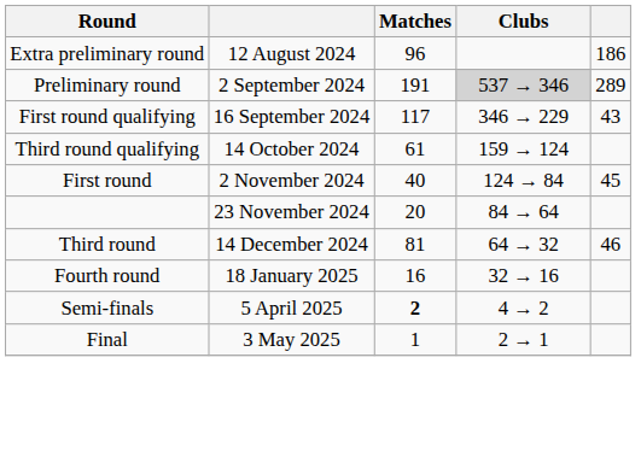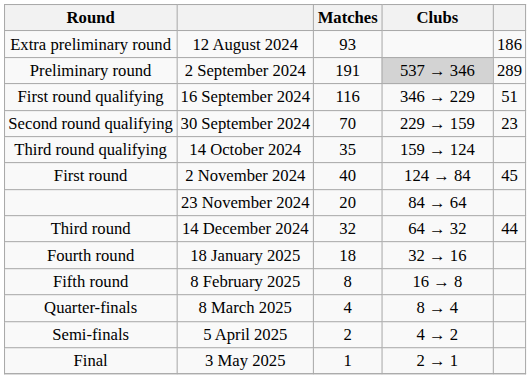 <table class="wikitable">
 <tr>
 <th>Round</th>
 <th></th>
 <th>Matches</th>
 <th style="width:100px;">Clubs</th>
 <th></th>
 </tr>
 <tr align=center>
 <td>Extra preliminary round</td>
 <td>12 August 2024</td>
-<td>96</td>
+<td>93</td>
 <td></td>
 <td>186</td>
 </tr>
 <tr align=center>
 <td>Preliminary round</td>
 <td>2 September 2024</td>
 <td>191</td>
 <td style="background: lightgrey;">537 → 346</td>
 <td>289</td>
 </tr>
 <tr align=center>
 <td>First round qualifying</td>
 <td>16 September 2024</td>
-<td>117</td>
+<td>116</td>
 <td>346 → 229</td>
-<td>43</td>
+<td>51</td>
+</tr>
+<tr align=center>
+<td>Second round qualifying</td>
+<td>30 September 2024</td>
+<td>70</td>
+<td>229 → 159</td>
+<td>23</td>
 </tr>
 <tr align=center>
 <td>Third round qualifying</td>
 <td>14 October 2024</td>
-<td>61</td>
+<td>35</td>
 <td>159 → 124</td>
 <td></td>
 </tr>
 <tr align=center>
 <td>First round</td>
 <td>2 November 2024</td>
 <td>40</td>
 <td>124 → 84</td>
 <td>45</td>
 </tr>
 <tr align=center>
 <td></td>
 <td>23 November 2024</td>
 <td>20</td>
 <td>84 → 64</td>
 <td></td>
 </tr>
 <tr align=center>
 <td>Third round</td>
 <td>14 December 2024</td>
-<td>81</td>
+<td>32</td>
 <td>64 → 32</td>
-<td>46</td>
+<td>44</td>
 </tr>
 <tr align=center>
 <td>Fourth round</td>
 <td>18 January 2025</td>
-<td>16</td>
+<td>18</td>
 <td>32 → 16</td>
+<td></td>
+</tr>
+<tr align=center>
+<td>Fifth round</td>
+<td>8 February 2025</td>
+<td>8</td>
+<td>16 → 8</td>
+<td></td>
+</tr>
+<tr align=center>
+<td>Quarter-finals</td>
+<td>8 March 2025</td>
+<td>4</td>
+<td>8 → 4</td>
 <td></td>
 </tr>
 <tr align=center>
 <td>Semi-finals</td>
 <td>5 April 2025</td>
-<td><strong>2</strong></td>
+<td>2</td>
 <td>4 → 2</td>
 <td></td>
 </tr>
 <tr align=center>
 <td>Final</td>
 <td>3 May 2025</td>
 <td>1</td>
 <td>2 → 1</td>
 <td></td>
 </tr>
 <tr align=center>
 </tr>
 </table>
